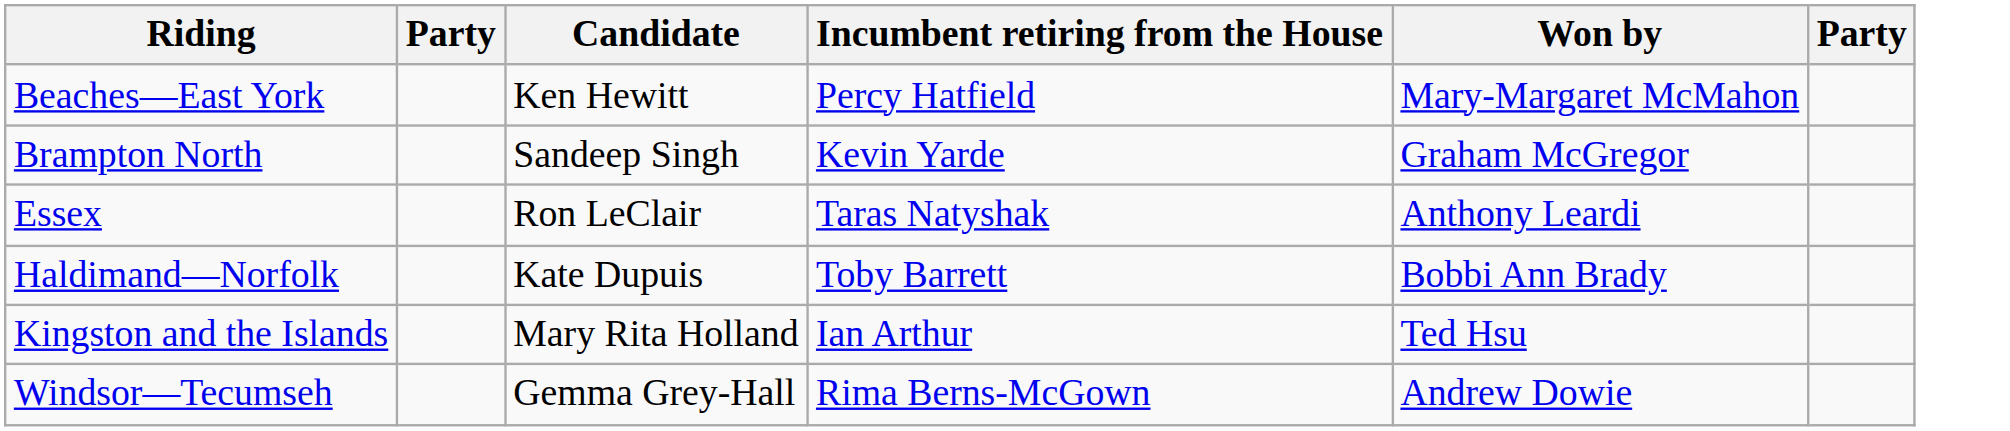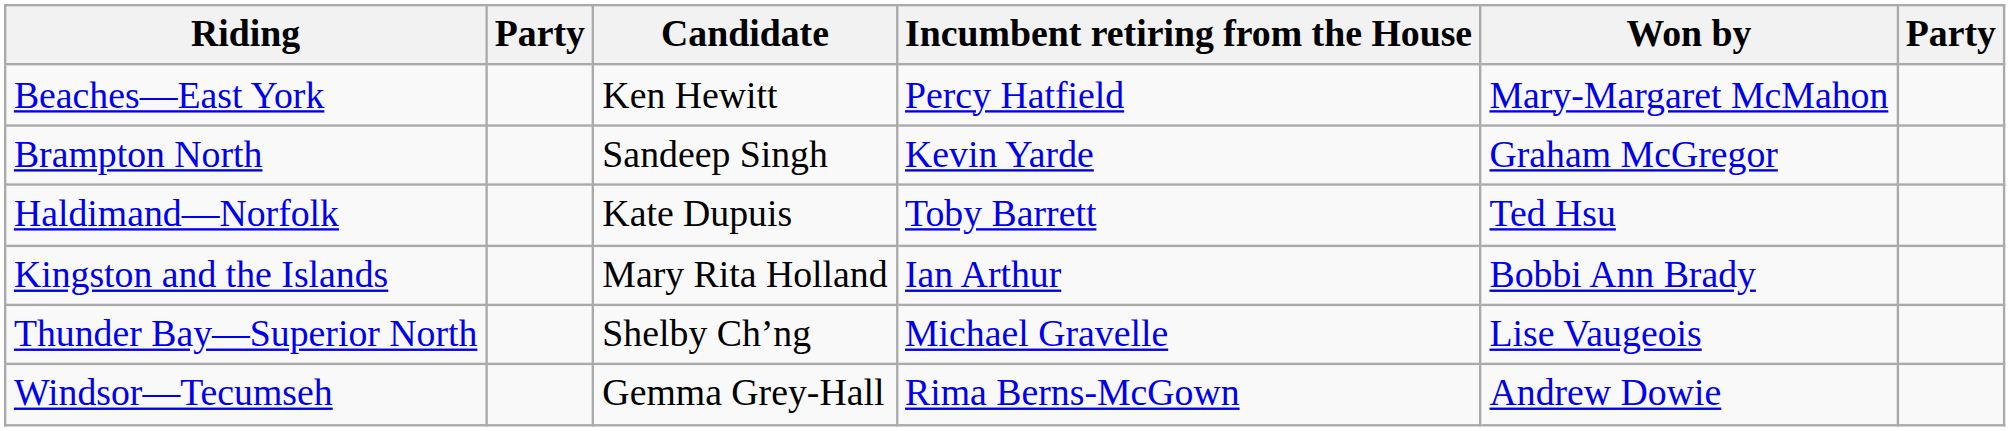 <table class="wikitable">
 <tr>
 <th>Riding</th>
 <th>Party</th>
 <th>Candidate</th>
 <th>Incumbent retiring from the House</th>
 <th>Won by</th>
 <th>Party</th>
 </tr>
 <tr>
 <td><a href='#'>Beaches—East York</a></td>
 <td></td>
 <td>Ken Hewitt</td>
 <td><a href='#'>Percy Hatfield</a></td>
 <td><a href='#'>Mary-Margaret McMahon</a></td>
 <td></td>
 </tr>
 <tr>
 <td><a href='#'>Brampton North</a></td>
 <td></td>
 <td>Sandeep Singh</td>
 <td><a href='#'>Kevin Yarde</a></td>
 <td><a href='#'>Graham McGregor</a></td>
 <td></td>
 </tr>
 <tr>
-<td><a href='#'>Essex</a></td>
-<td></td>
-<td>Ron LeClair</td>
-<td><a href='#'>Taras Natyshak</a></td>
-<td><a href='#'>Anthony Leardi</a></td>
-<td></td>
-</tr>
-<tr>
 <td><a href='#'>Haldimand—Norfolk</a></td>
 <td></td>
 <td>Kate Dupuis</td>
 <td><a href='#'>Toby Barrett</a></td>
-<td><a href='#'>Bobbi Ann Brady</a></td>
+<td><a href='#'>Ted Hsu</a></td>
 <td></td>
 </tr>
 <tr>
 <td><a href='#'>Kingston and the Islands</a></td>
 <td></td>
 <td>Mary Rita Holland</td>
 <td><a href='#'>Ian Arthur</a></td>
-<td><a href='#'>Ted Hsu</a></td>
+<td><a href='#'>Bobbi Ann Brady</a></td>
+<td></td>
+</tr>
+<tr>
+<td><a href='#'>Thunder Bay—Superior North</a></td>
+<td></td>
+<td>Shelby Ch’ng</td>
+<td><a href='#'>Michael Gravelle</a></td>
+<td><a href='#'>Lise Vaugeois</a></td>
 <td></td>
 </tr>
 <tr>
 <td><a href='#'>Windsor—Tecumseh</a></td>
 <td></td>
 <td>Gemma Grey-Hall</td>
 <td><a href='#'>Rima Berns-McGown</a></td>
 <td><a href='#'>Andrew Dowie</a></td>
 <td></td>
 </tr>
 </table>
